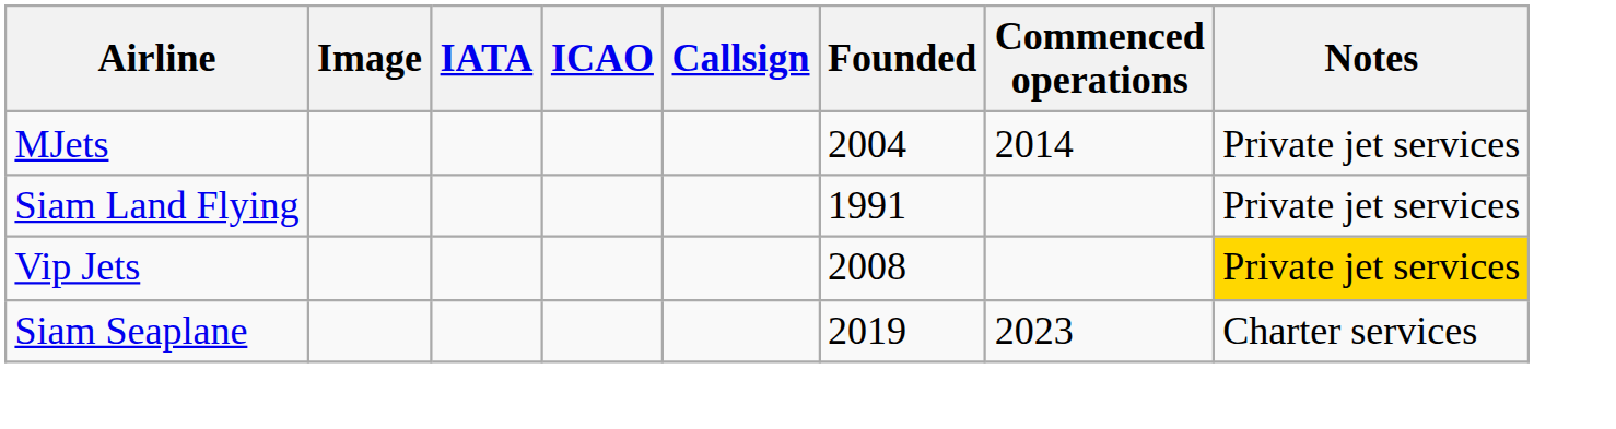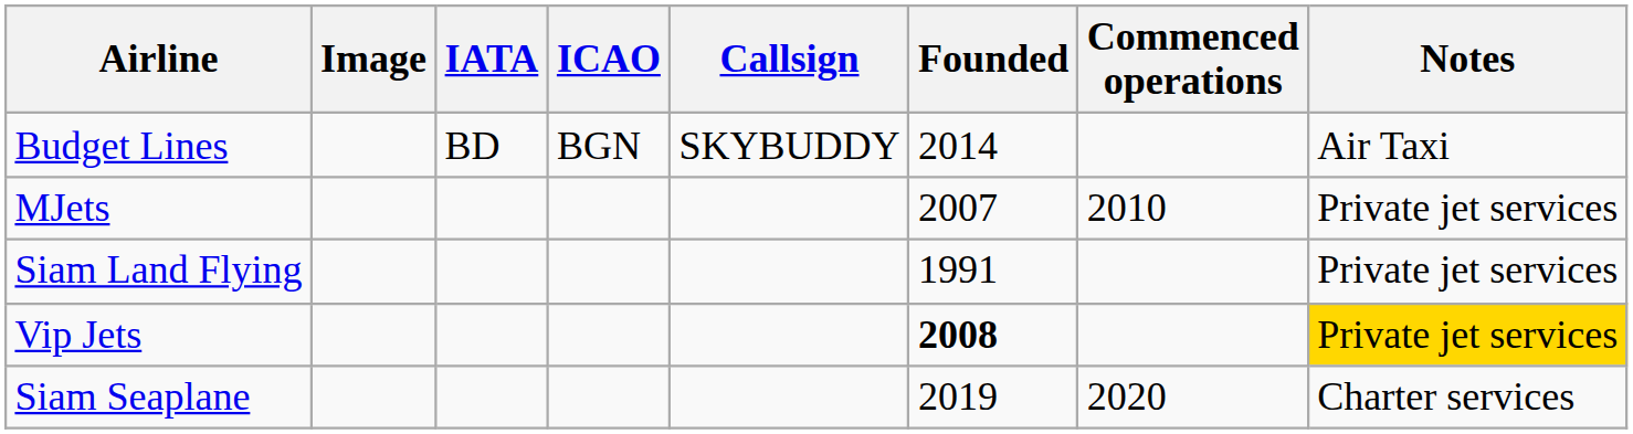 <table class="wikitable sortable">
 <tr>
 <th>Airline</th>
 <th>Image</th>
 <th><a href='#'>IATA</a></th>
 <th><a href='#'>ICAO</a></th>
 <th><a href='#'>Callsign</a></th>
 <th>Founded</th>
 <th>Commenced<br>operations</th>
 <th>Notes</th>
 </tr>
 <tr>
+<td><a href='#'>Budget Lines</a></td>
+<td></td>
+<td>BD</td>
+<td>BGN</td>
+<td>SKYBUDDY</td>
+<td>2014</td>
+<td></td>
+<td>Air Taxi</td>
+</tr>
+<tr>
 <td><a href='#'>MJets</a></td>
 <td></td>
 <td></td>
 <td></td>
 <td></td>
-<td>2004</td>
-<td>2014</td>
+<td>2007</td>
+<td>2010</td>
 <td>Private jet services</td>
 </tr>
 <tr>
 <td><a href='#'>Siam Land Flying</a></td>
 <td></td>
 <td></td>
 <td></td>
 <td></td>
 <td>1991</td>
 <td></td>
 <td>Private jet services</td>
 </tr>
 <tr>
 <td><a href='#'>Vip Jets</a></td>
 <td></td>
 <td></td>
 <td></td>
 <td></td>
-<td>2008</td>
+<td><strong>2008</strong></td>
 <td></td>
 <td style="background: gold;">Private jet services</td>
 </tr>
 <tr>
 <td><a href='#'>Siam Seaplane</a></td>
 <td></td>
 <td></td>
 <td></td>
 <td></td>
 <td>2019</td>
-<td>2023</td>
+<td>2020</td>
 <td>Charter services</td>
 </tr>
 </table>
